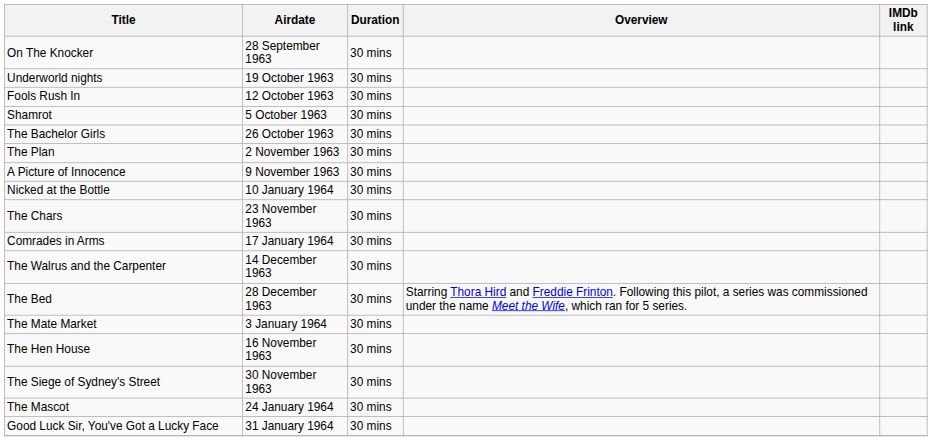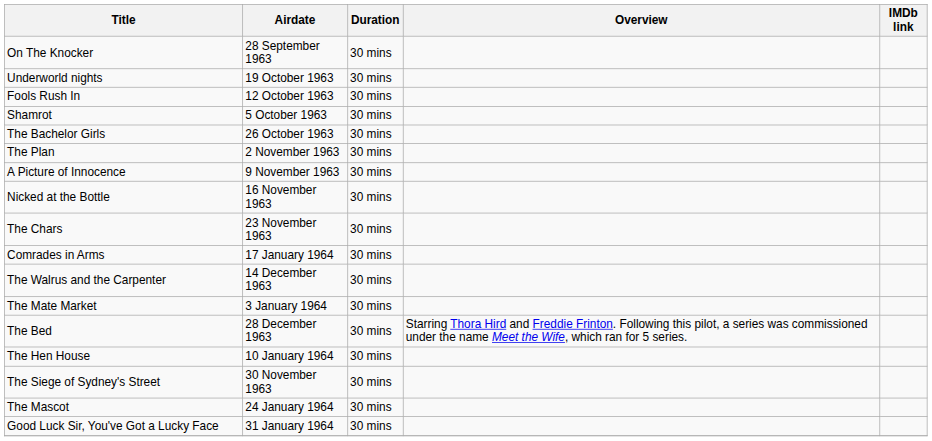 <table class="wikitable">
 <tr>
 <th width=25%>Title</th>
 <th width=11%>Airdate</th>
 <th width=5%>Duration</th>
 <th width=50%>Overview</th>
 <th width=5%>IMDb link</th>
 </tr>
 <tr>
 <td>On The Knocker</td>
 <td>28 September 1963</td>
 <td>30 mins</td>
 <td></td>
 <td></td>
 </tr>
 <tr>
 <td>Underworld nights</td>
 <td>19 October 1963</td>
 <td>30 mins</td>
 <td></td>
 <td></td>
 </tr>
 <tr>
 <td>Fools Rush In</td>
 <td>12 October 1963</td>
 <td>30 mins</td>
 <td></td>
 <td></td>
 </tr>
 <tr>
 <td>Shamrot</td>
 <td>5 October 1963</td>
 <td>30 mins</td>
 <td></td>
 <td></td>
 </tr>
 <tr>
 <td>The Bachelor Girls</td>
 <td>26 October 1963</td>
 <td>30 mins</td>
 <td></td>
 <td></td>
 </tr>
 <tr>
 <td>The Plan</td>
 <td>2 November 1963</td>
 <td>30 mins</td>
 <td></td>
 <td></td>
 </tr>
 <tr>
 <td>A Picture of Innocence</td>
 <td>9 November 1963</td>
 <td>30 mins</td>
 <td></td>
 <td></td>
 </tr>
 <tr>
 <td>Nicked at the Bottle</td>
-<td>10 January 1964</td>
+<td>16 November 1963</td>
 <td>30 mins</td>
 <td></td>
 <td></td>
 </tr>
 <tr>
 <td>The Chars</td>
 <td>23 November 1963</td>
 <td>30 mins</td>
 <td></td>
 <td></td>
 </tr>
 <tr>
 <td>Comrades in Arms</td>
 <td>17 January 1964</td>
 <td>30 mins</td>
 <td></td>
 <td></td>
 </tr>
 <tr>
 <td>The Walrus and the Carpenter</td>
 <td>14 December 1963</td>
 <td>30 mins</td>
 <td></td>
 <td></td>
 </tr>
 <tr>
+<td>The Mate Market</td>
+<td>3 January 1964</td>
+<td>30 mins</td>
+<td></td>
+<td></td>
+</tr>
+<tr>
 <td>The Bed</td>
 <td>28 December 1963</td>
 <td>30 mins</td>
 <td>Starring <a href='#'>Thora Hird</a> and <a href='#'>Freddie Frinton</a>.  Following this pilot, a series was commissioned under the name <em><a href='#'>Meet the Wife</a></em>, which ran for 5 series.</td>
 <td></td>
 </tr>
 <tr>
-<td>The Mate Market</td>
-<td>3 January 1964</td>
-<td>30 mins</td>
-<td></td>
-<td></td>
-</tr>
-<tr>
 <td>The Hen House</td>
-<td>16 November 1963</td>
+<td>10 January 1964</td>
 <td>30 mins</td>
 <td></td>
 <td></td>
 </tr>
 <tr>
 <td>The Siege of Sydney's Street</td>
 <td>30 November 1963</td>
 <td>30 mins</td>
 <td></td>
 <td></td>
 </tr>
 <tr>
 <td>The Mascot</td>
 <td>24 January 1964</td>
 <td>30 mins</td>
 <td></td>
 <td></td>
 </tr>
 <tr>
 <td>Good Luck Sir, You've Got a Lucky Face</td>
 <td>31 January 1964</td>
 <td>30 mins</td>
 <td></td>
 <td></td>
 </tr>
 <tr>
 </tr>
 </table>
